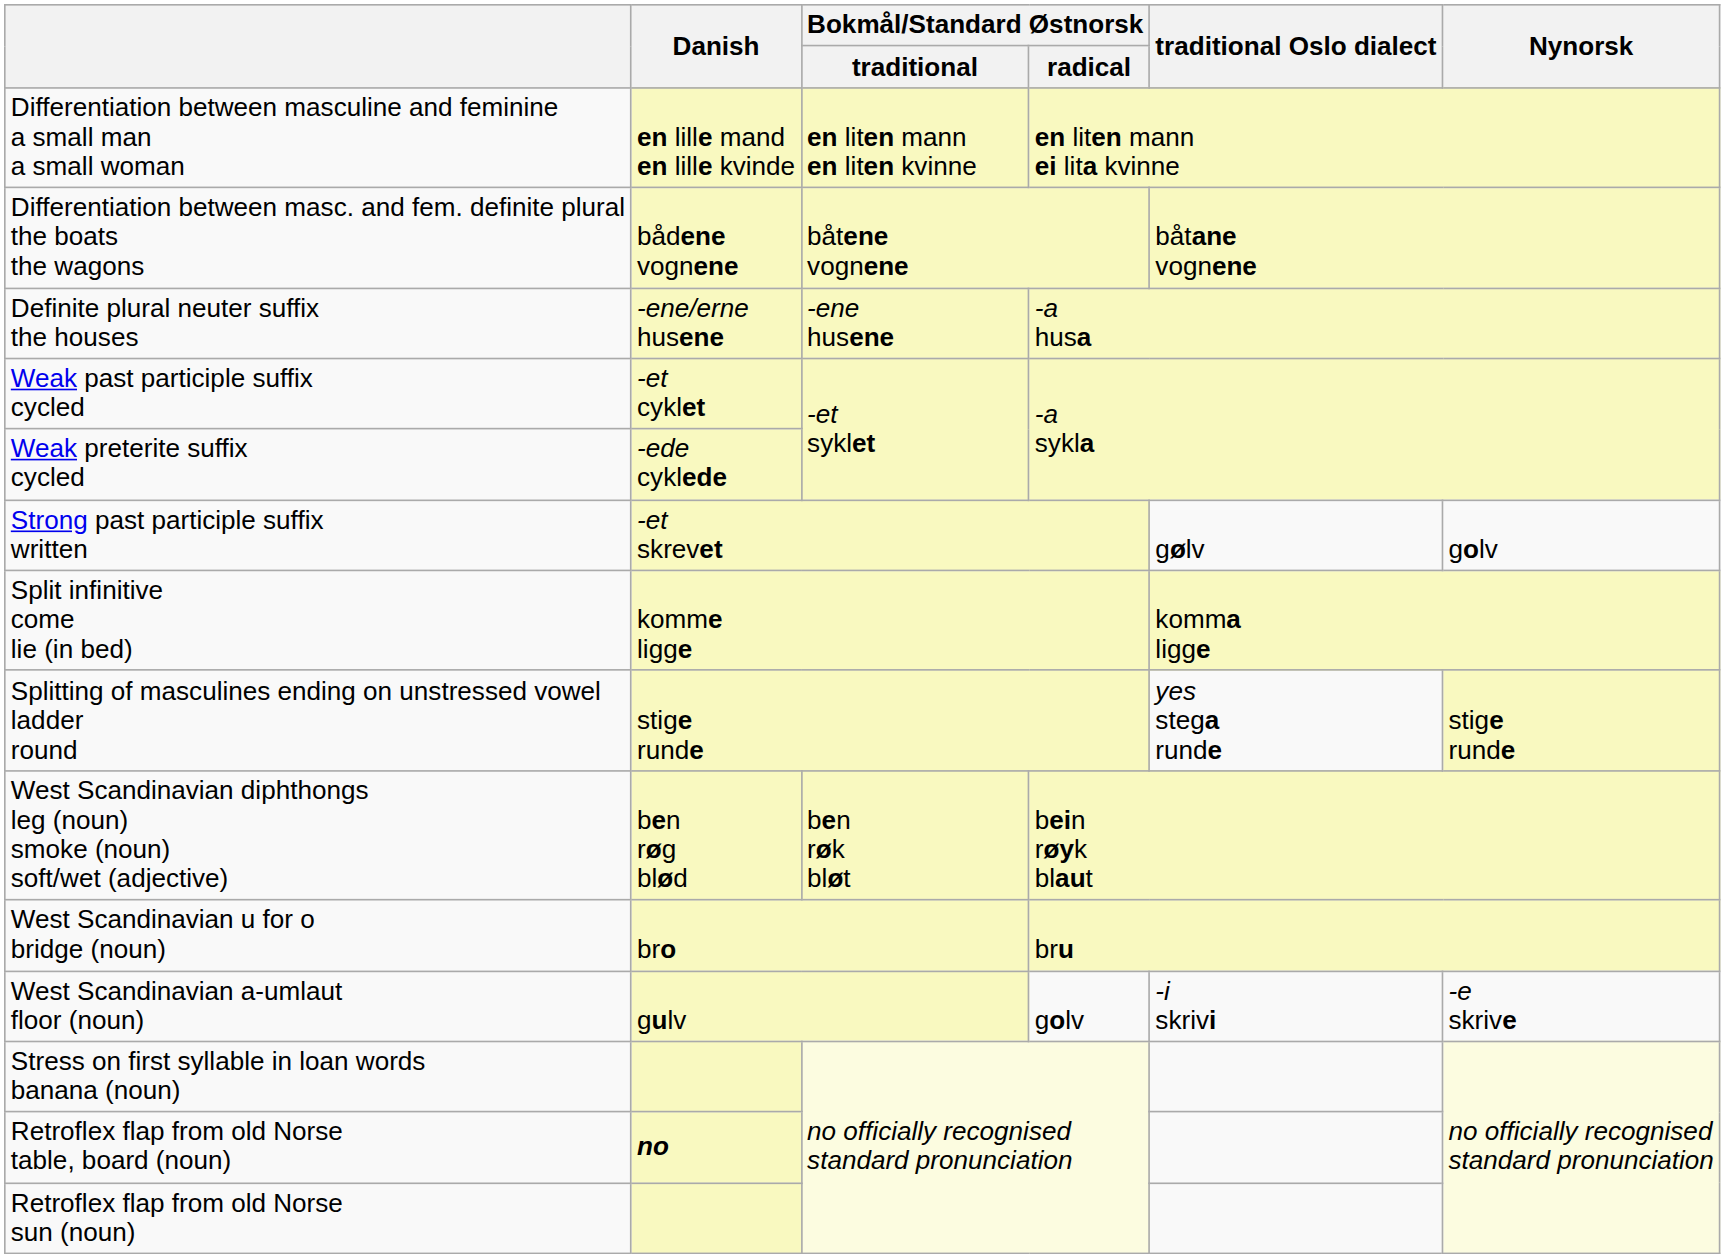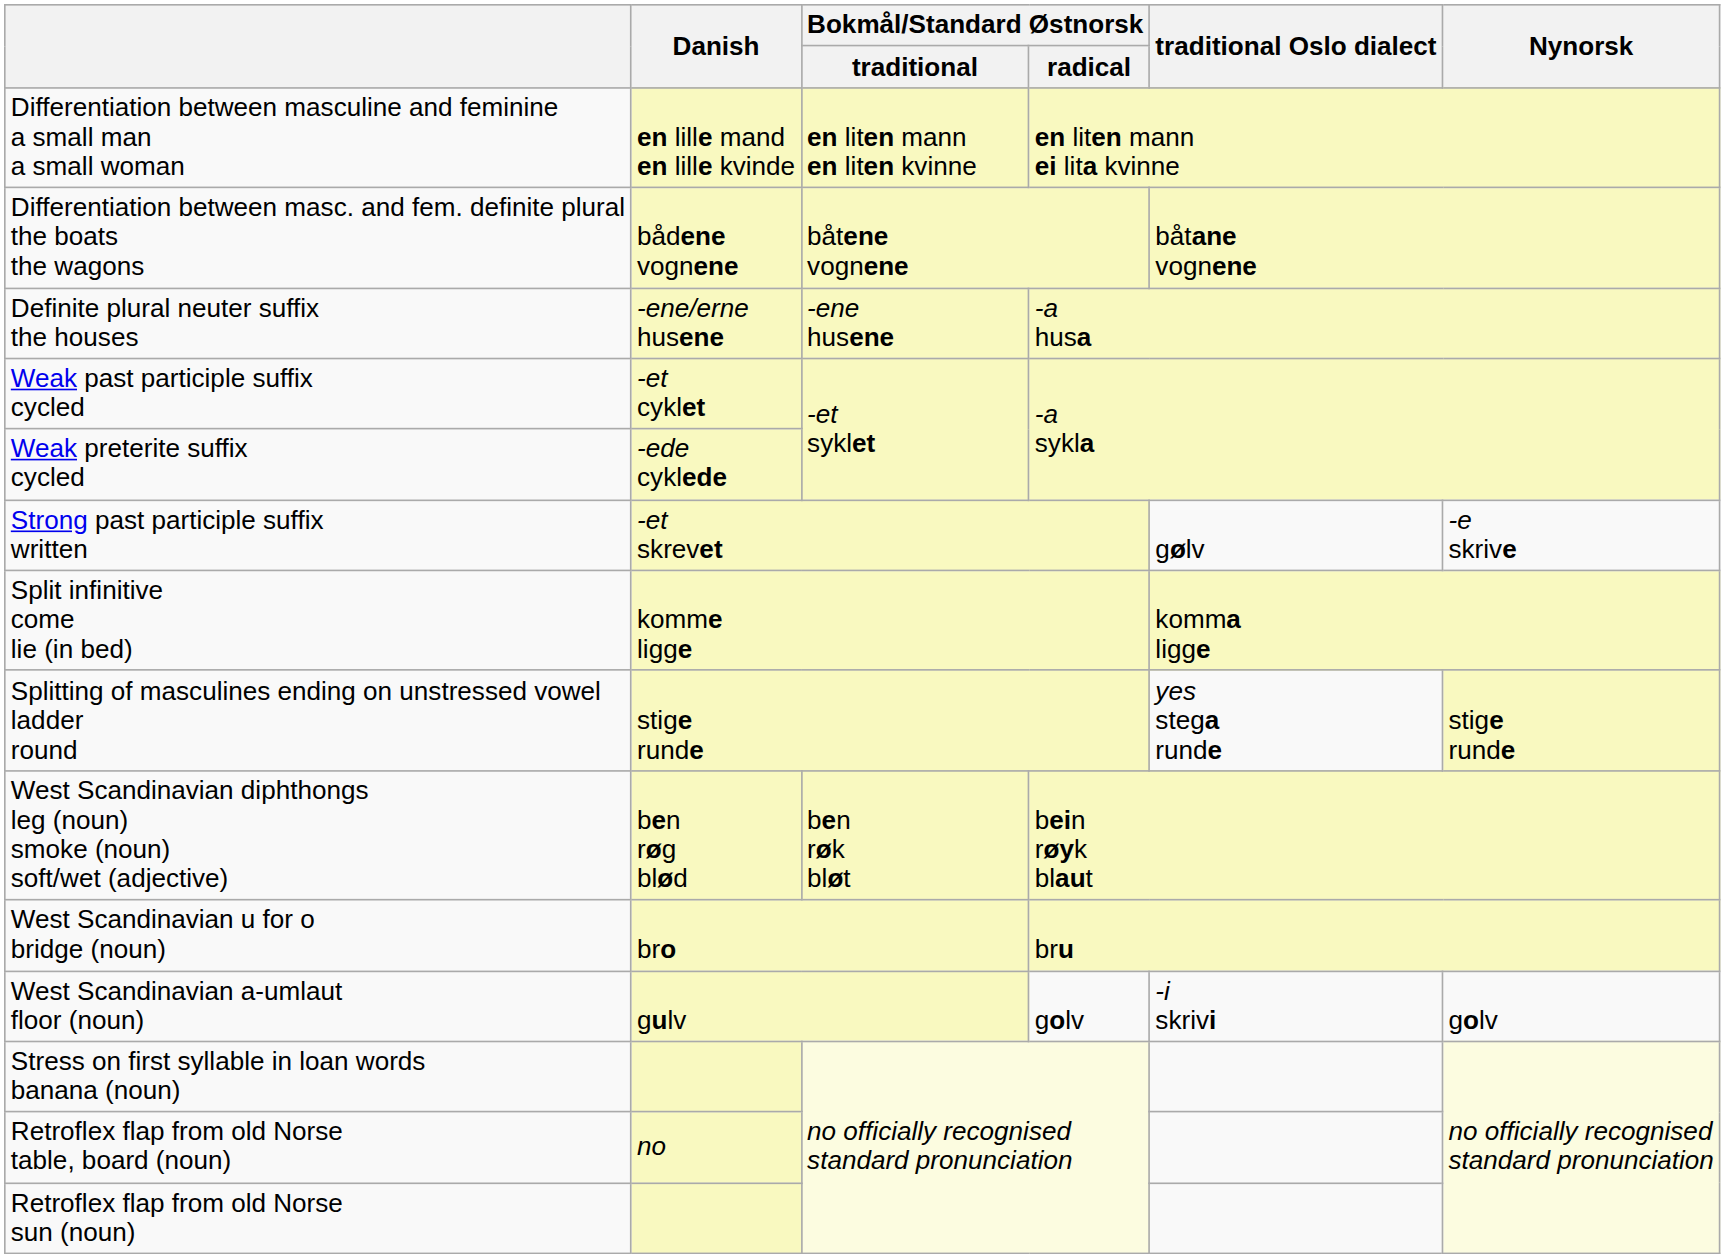 <table class="wikitable">
 <tr>
 <th rowspan=2></th>
 <th rowspan=2>Danish</th>
 <th colspan=2>Bokmål/Standard Østnorsk</th>
 <th rowspan=2>traditional Oslo dialect</th>
 <th rowspan=2>Nynorsk </th>
 </tr>
 <tr>
 <th>traditional</th>
 <th>radical</th>
 </tr>
 <tr>
 <td>Differentiation between masculine and feminine<br>a small man<br>a small woman</td>
 <td style="background: #f9f9c0"><br><strong>en</strong> lill<strong>e</strong> mand<br><strong>en</strong> lill<strong>e</strong> kvinde</td>
 <td style="background: #f9f9c0"><br><strong>en</strong> lit<strong>en</strong> mann<br><strong>en</strong> lit<strong>en</strong> kvinne</td>
 <td colspan=3 style="background: #f9f9c0"><br><strong>en</strong> lit<strong>en</strong> mann<br><strong>ei</strong> lit<strong>a</strong> kvinne</td>
 </tr>
 <tr>
 <td>Differentiation between masc. and fem. definite plural<br>the boats<br>the wagons</td>
 <td style="background: #f9f9c0"><br>båd<strong>ene</strong><br>vogn<strong>ene</strong></td>
 <td colspan=2 style="background: #f9f9c0"><br>båt<strong>ene</strong><br>vogn<strong>ene</strong></td>
 <td colspan=2 style="background: #f9f9c0"><br>båt<strong>ane</strong><br>vogn<strong>ene</strong></td>
 </tr>
 <tr>
 <td>Definite plural neuter suffix<br>the houses</td>
 <td style="background: #f9f9c0"><em>-ene/erne</em><br>hus<strong>ene</strong></td>
 <td style="background: #f9f9c0"><em>-ene</em><br>hus<strong>ene</strong></td>
 <td colspan=3 style="background: #f9f9c0"><em>-a</em><br>hus<strong>a</strong></td>
 </tr>
 <tr>
 <td><a href='#'>Weak</a> past participle suffix<br>cycled</td>
 <td style="background: #f9f9c0"><em>-et</em><br>cykl<strong>et</strong></td>
 <td rowspan="2" style="background: #f9f9c0"><em>-et</em><br>sykl<strong>et</strong></td>
 <td colspan="3" rowspan="2" style="background: #f9f9c0"><em>-a</em><br>sykl<strong>a</strong></td>
 </tr>
 <tr>
 <td><a href='#'>Weak</a> preterite suffix<br>cycled</td>
 <td style="background: #f9f9c0"><em>-ede</em><br>cykl<strong>ede</strong></td>
 </tr>
 <tr>
 <td><a href='#'>Strong</a> past participle suffix<br>written</td>
 <td colspan=3 style="background: #f9f9c0"><em>-et</em><br>skrev<strong>et</strong></td>
 <td><br>g<strong>ø</strong>lv</td>
-<td><br>g<strong>o</strong>lv<br></td>
+<td><em>-e</em><br>skriv<strong>e</strong></td>
 </tr>
 <tr>
 <td>Split infinitive<br>come<br>lie (in bed)</td>
 <td colspan=3 style="background: #f9f9c0"><br>komm<strong>e</strong><br>ligg<strong>e</strong></td>
 <td colspan=2 style="background: #f9f9c0"><br>komm<strong>a</strong><br>ligg<strong>e</strong></td>
 </tr>
 <tr>
 <td>Splitting of masculines ending on unstressed vowel<br>ladder<br>round</td>
 <td colspan=3 style="background: #f9f9c0"><br>stig<strong>e</strong><br>rund<strong>e</strong></td>
 <td><em>yes</em><br>steg<strong>a</strong><br>rund<strong>e</strong></td>
 <td style="background: #f9f9c0"><br>stig<strong>e</strong><br>rund<strong>e</strong></td>
 </tr>
 <tr>
 <td>West Scandinavian diphthongs<br>leg (noun)<br>smoke (noun)<br>soft/wet (adjective)</td>
 <td style="background: #f9f9c0"><br>b<strong>e</strong>n<br>r<strong>ø</strong>g<br>bl<strong>ø</strong>d</td>
 <td style="background: #f9f9c0"><br>b<strong>e</strong>n<br>r<strong>ø</strong>k<br>bl<strong>ø</strong>t</td>
 <td colspan=3 style="background: #f9f9c0"><br>b<strong>ei</strong>n<br>r<strong>øy</strong>k<br>bl<strong>au</strong>t</td>
 </tr>
 <tr>
 <td>West Scandinavian u for o<br>bridge (noun)</td>
 <td colspan=2 style="background: #f9f9c0"><br>br<strong>o</strong></td>
 <td colspan=3 style="background: #f9f9c0"><br>br<strong>u</strong></td>
 </tr>
 <tr>
 <td>West Scandinavian a-umlaut<br>floor (noun)</td>
 <td colspan=2 style="background: #f9f9c0"><br>g<strong>u</strong>lv<br></td>
 <td><br>g<strong>o</strong>lv</td>
 <td><em>-i</em><br>skriv<strong>i</strong></td>
-<td><em>-e</em><br>skriv<strong>e</strong></td>
+<td><br>g<strong>o</strong>lv<br></td>
 </tr>
 <tr>
 <td>Stress on first syllable in loan words<br>banana (noun)</td>
 <td style="background: #f9f9c0"><br></td>
 <td colspan="2" rowspan="3" style="background: #fcfce0"><em>no officially recognised<br>standard pronunciation</em></td>
 <td><br></td>
 <td rowspan="3" style="background: #fcfce0"><em>no officially recognised<br>standard pronunciation</em></td>
 </tr>
 <tr>
 <td>Retroflex flap  from old Norse <br>table, board (noun)</td>
-<td style="background: #f9f9c0"><strong><em>no</em><br></strong></td>
+<td style="background: #f9f9c0"><em>no</em><br></td>
 <td><br></td>
 </tr>
 <tr>
 <td>Retroflex flap  from old Norse <br>sun (noun)</td>
 <td style="background: #f9f9c0"><br></td>
 <td><br></td>
 </tr>
 </table>
